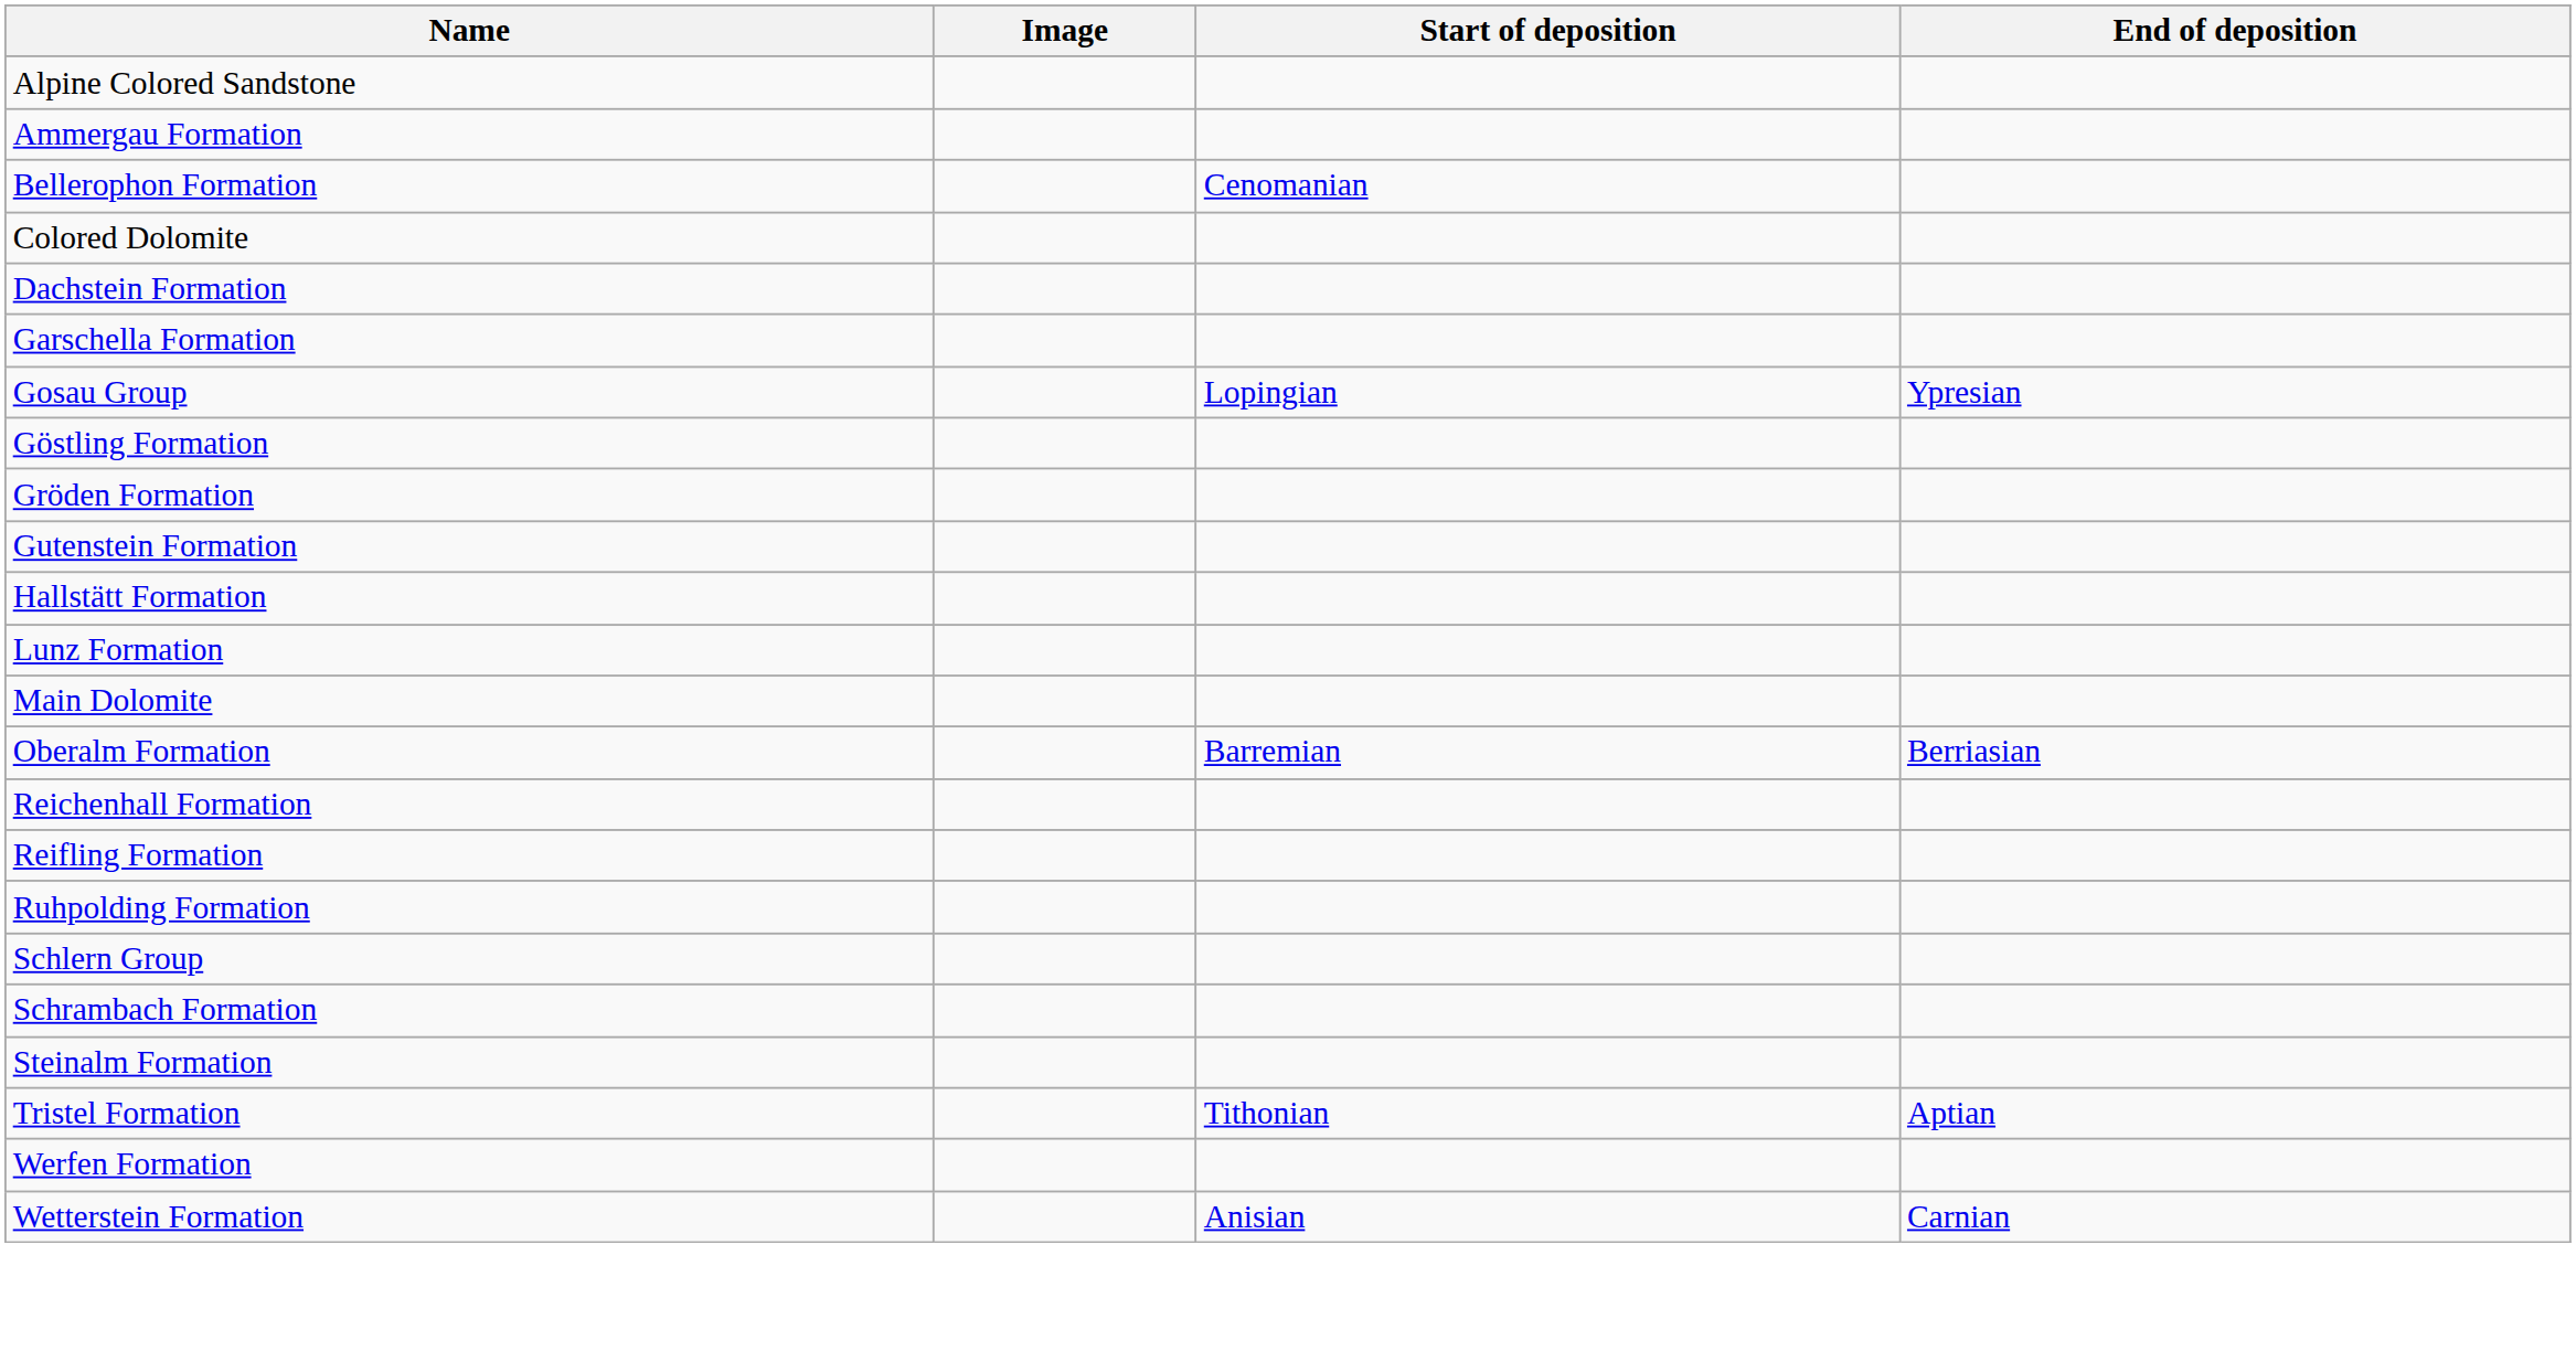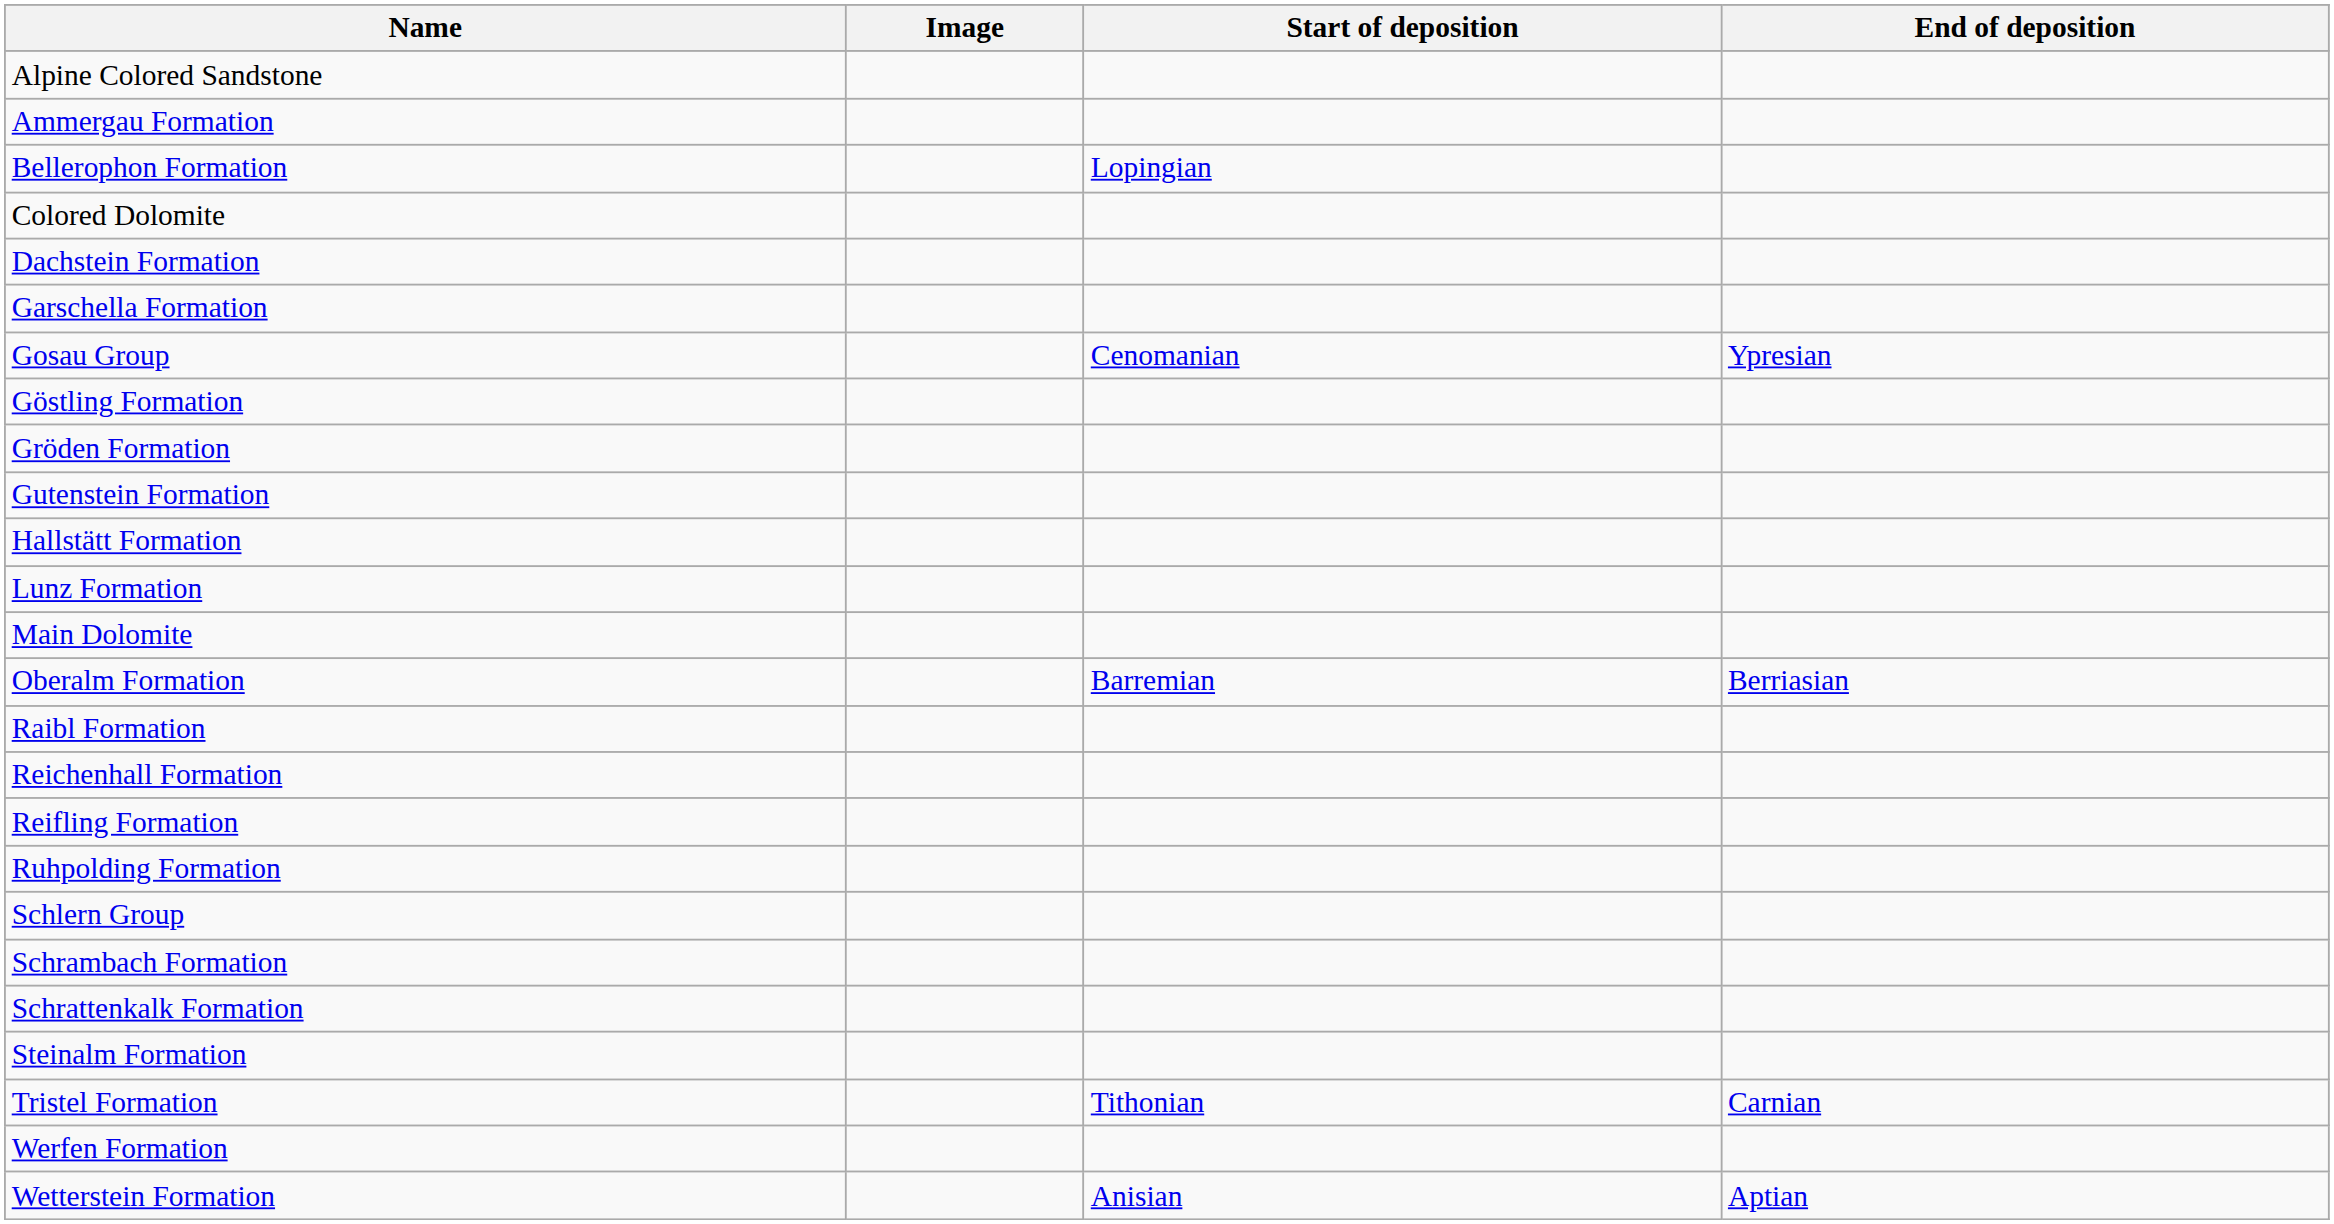 <table class='wikitable sortable' style='width:100%'>
 <tr>
 <th>Name</th>
 <th>Image</th>
 <th>Start of deposition</th>
 <th>End of deposition</th>
 </tr>
 <tr>
 <td>Alpine Colored Sandstone</td>
 <td></td>
 <td></td>
 <td></td>
 </tr>
 <tr>
 <td><a href='#'>Ammergau Formation</a></td>
 <td></td>
 <td></td>
 <td></td>
 </tr>
 <tr>
 <td><a href='#'>Bellerophon Formation</a></td>
 <td></td>
-<td><a href='#'>Cenomanian</a></td>
+<td><a href='#'>Lopingian</a></td>
 <td></td>
 </tr>
 <tr>
 <td>Colored Dolomite</td>
 <td></td>
 <td></td>
 <td></td>
 </tr>
 <tr>
 <td><a href='#'>Dachstein Formation</a></td>
 <td></td>
 <td></td>
 <td></td>
 </tr>
 <tr>
 <td><a href='#'>Garschella Formation</a></td>
 <td></td>
 <td></td>
 <td></td>
 </tr>
 <tr>
 <td><a href='#'>Gosau Group</a></td>
 <td></td>
-<td><a href='#'>Lopingian</a></td>
+<td><a href='#'>Cenomanian</a></td>
 <td><a href='#'>Ypresian</a></td>
 </tr>
 <tr>
 <td><a href='#'>Göstling Formation</a></td>
 <td></td>
 <td></td>
 <td></td>
 </tr>
 <tr>
 <td><a href='#'>Gröden Formation</a></td>
 <td></td>
 <td></td>
 <td></td>
 </tr>
 <tr>
 <td><a href='#'>Gutenstein Formation</a></td>
 <td></td>
 <td></td>
 <td></td>
 </tr>
 <tr>
 <td><a href='#'>Hallstätt Formation</a></td>
 <td></td>
 <td></td>
 <td></td>
 </tr>
 <tr>
 <td><a href='#'>Lunz Formation</a></td>
 <td></td>
 <td></td>
 <td></td>
 </tr>
 <tr>
 <td><a href='#'>Main Dolomite</a></td>
 <td></td>
 <td></td>
 <td></td>
 </tr>
 <tr>
 <td><a href='#'>Oberalm Formation</a></td>
 <td></td>
 <td><a href='#'>Barremian</a></td>
 <td><a href='#'>Berriasian</a></td>
 </tr>
 <tr>
+<td><a href='#'>Raibl Formation</a></td>
+<td></td>
+<td></td>
+<td></td>
+</tr>
+<tr>
 <td><a href='#'>Reichenhall Formation</a></td>
 <td></td>
 <td></td>
 <td></td>
 </tr>
 <tr>
 <td><a href='#'>Reifling Formation</a></td>
 <td></td>
 <td></td>
 <td></td>
 </tr>
 <tr>
 <td><a href='#'>Ruhpolding Formation</a></td>
 <td></td>
 <td></td>
 <td></td>
 </tr>
 <tr>
 <td><a href='#'>Schlern Group</a></td>
 <td></td>
 <td></td>
 <td></td>
 </tr>
 <tr>
 <td><a href='#'>Schrambach Formation</a></td>
 <td></td>
 <td></td>
 <td></td>
 </tr>
 <tr>
+<td><a href='#'>Schrattenkalk Formation</a></td>
+<td></td>
+<td></td>
+<td></td>
+</tr>
+<tr>
 <td><a href='#'>Steinalm Formation</a></td>
 <td></td>
 <td></td>
 <td></td>
 </tr>
 <tr>
 <td><a href='#'>Tristel Formation</a></td>
 <td></td>
 <td><a href='#'>Tithonian</a></td>
-<td><a href='#'>Aptian</a></td>
+<td><a href='#'>Carnian</a></td>
 </tr>
 <tr>
 <td><a href='#'>Werfen Formation</a></td>
 <td></td>
 <td></td>
 <td></td>
 </tr>
 <tr>
 <td><a href='#'>Wetterstein Formation</a></td>
 <td></td>
 <td><a href='#'>Anisian</a></td>
-<td><a href='#'>Carnian</a></td>
+<td><a href='#'>Aptian</a></td>
 </tr>
 </table>
